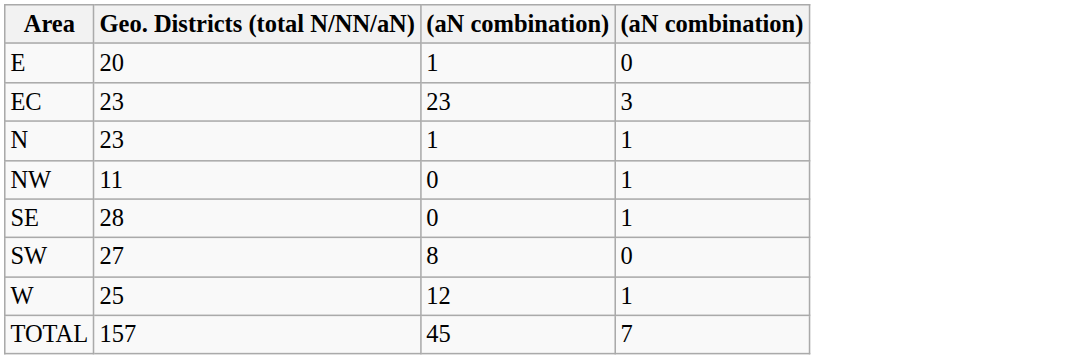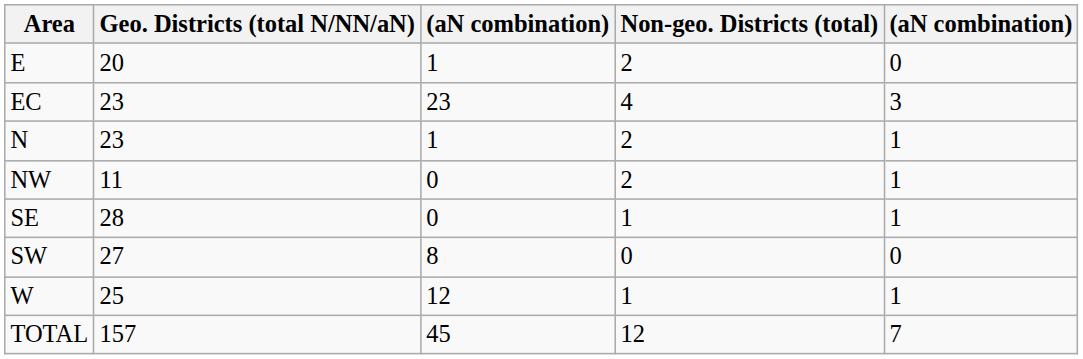 <table class="wikitable">
 <tr>
 <th>Area</th>
 <th>Geo. Districts (total N/NN/aN)</th>
 <th>(aN combination)</th>
+<th>Non-geo. Districts (total)</th>
 <th>(aN combination)</th>
 </tr>
 <tr>
 <td>E</td>
 <td>20</td>
 <td>1</td>
+<td>2</td>
 <td>0</td>
 </tr>
 <tr>
 <td>EC</td>
 <td>23</td>
 <td>23</td>
+<td>4</td>
 <td>3</td>
 </tr>
 <tr>
 <td>N</td>
 <td>23</td>
 <td>1</td>
+<td>2</td>
 <td>1</td>
 </tr>
 <tr>
 <td>NW</td>
 <td>11</td>
 <td>0</td>
+<td>2</td>
 <td>1</td>
 </tr>
 <tr>
 <td>SE</td>
 <td>28</td>
 <td>0</td>
 <td>1</td>
+<td>1</td>
 </tr>
 <tr>
 <td>SW</td>
 <td>27</td>
 <td>8</td>
+<td>0</td>
 <td>0</td>
 </tr>
 <tr>
 <td>W</td>
 <td>25</td>
 <td>12</td>
 <td>1</td>
+<td>1</td>
 </tr>
 <tr>
 <td>TOTAL</td>
 <td>157</td>
 <td>45</td>
+<td>12</td>
 <td>7</td>
 </tr>
 </table>
